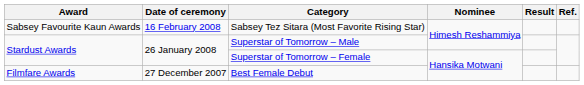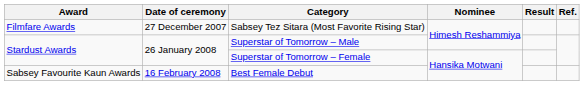 <table class="wikitable">
 <tr>
 <th>Award</th>
 <th>Date of ceremony</th>
 <th>Category</th>
 <th>Nominee</th>
 <th>Result</th>
 <th>Ref.</th>
 </tr>
 <tr>
-<td>Sabsey Favourite Kaun Awards</td>
-<td><a href='#'>16 February 2008</a></td>
+<td><a href='#'>Filmfare Awards</a></td>
+<td>27 December 2007</td>
 <td>Sabsey Tez Sitara (Most Favorite Rising Star)</td>
 <td rowspan="2"><a href='#'>Himesh Reshammiya</a></td>
 <td></td>
 <td></td>
 </tr>
 <tr>
 <td rowspan="2"><a href='#'>Stardust Awards</a></td>
 <td rowspan="2">26 January 2008</td>
 <td><a href='#'>Superstar of Tomorrow – Male</a></td>
 <td></td>
 <td rowspan="2"></td>
 </tr>
 <tr>
 <td><a href='#'>Superstar of Tomorrow – Female</a></td>
 <td rowspan="2"><a href='#'>Hansika Motwani</a></td>
 <td></td>
 </tr>
 <tr>
-<td><a href='#'>Filmfare Awards</a></td>
-<td>27 December 2007</td>
+<td>Sabsey Favourite Kaun Awards</td>
+<td><a href='#'>16 February 2008</a></td>
 <td><a href='#'>Best Female Debut</a></td>
 <td></td>
 <td></td>
 </tr>
 </table>
